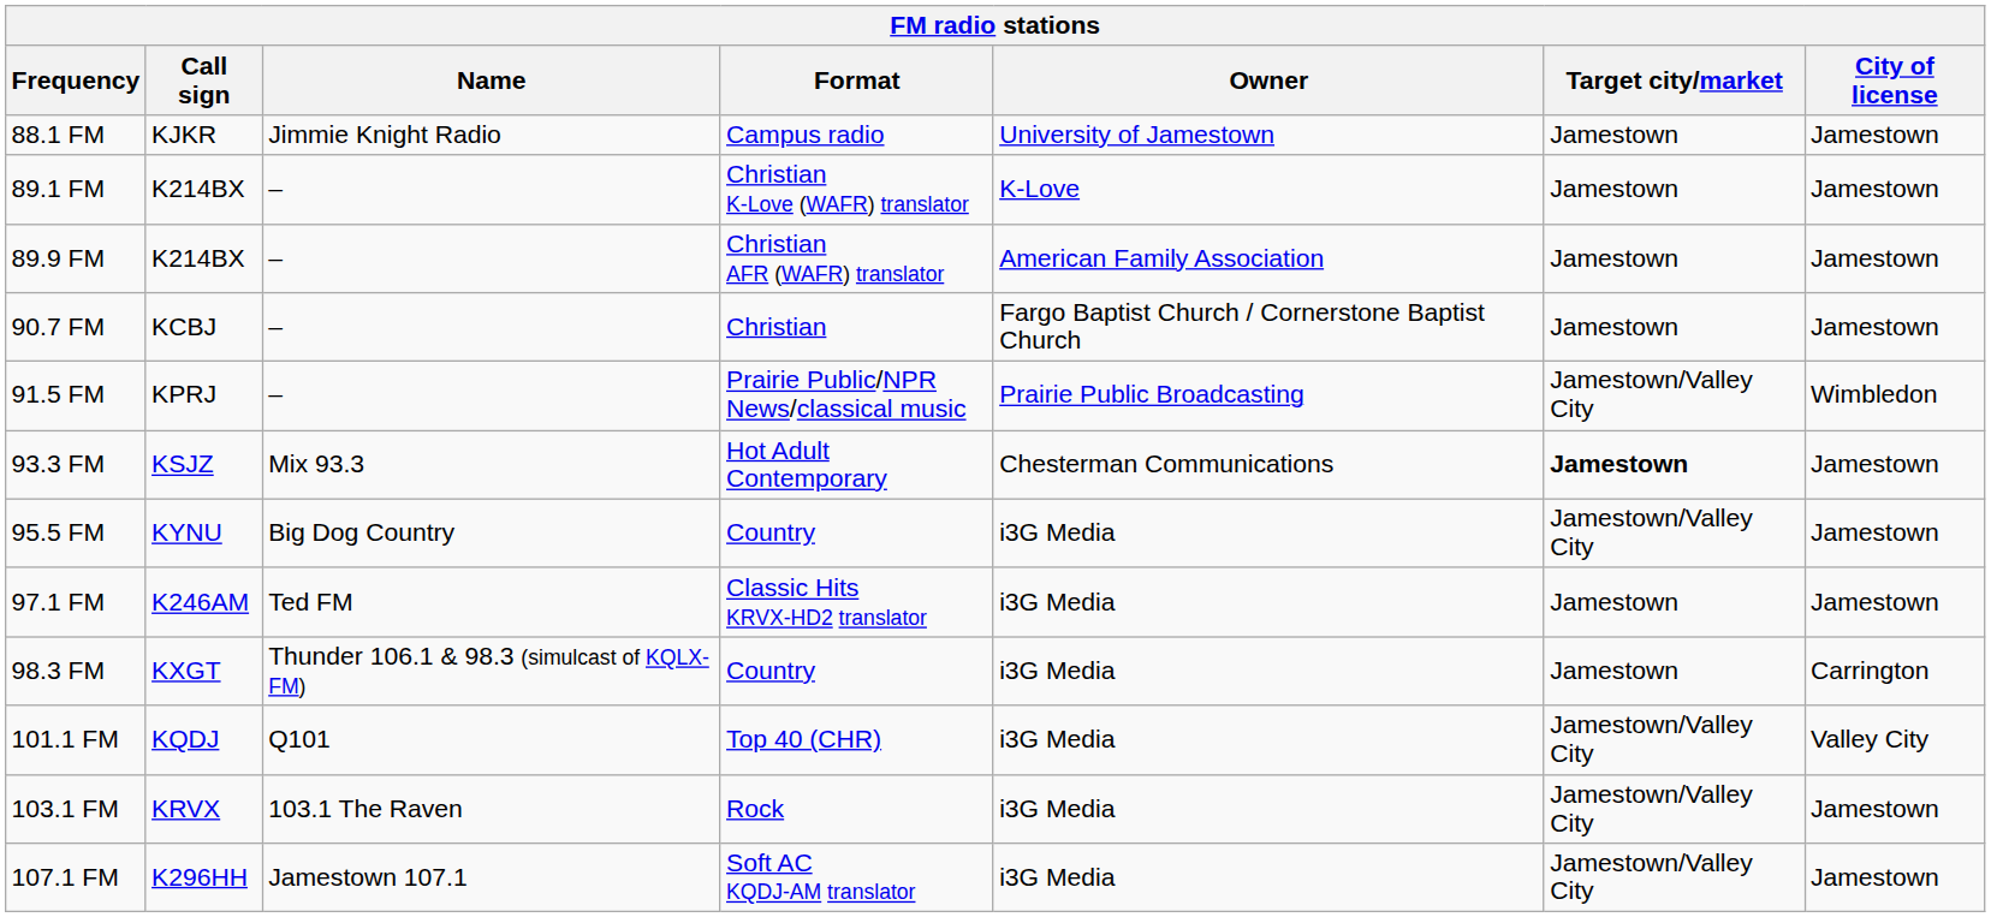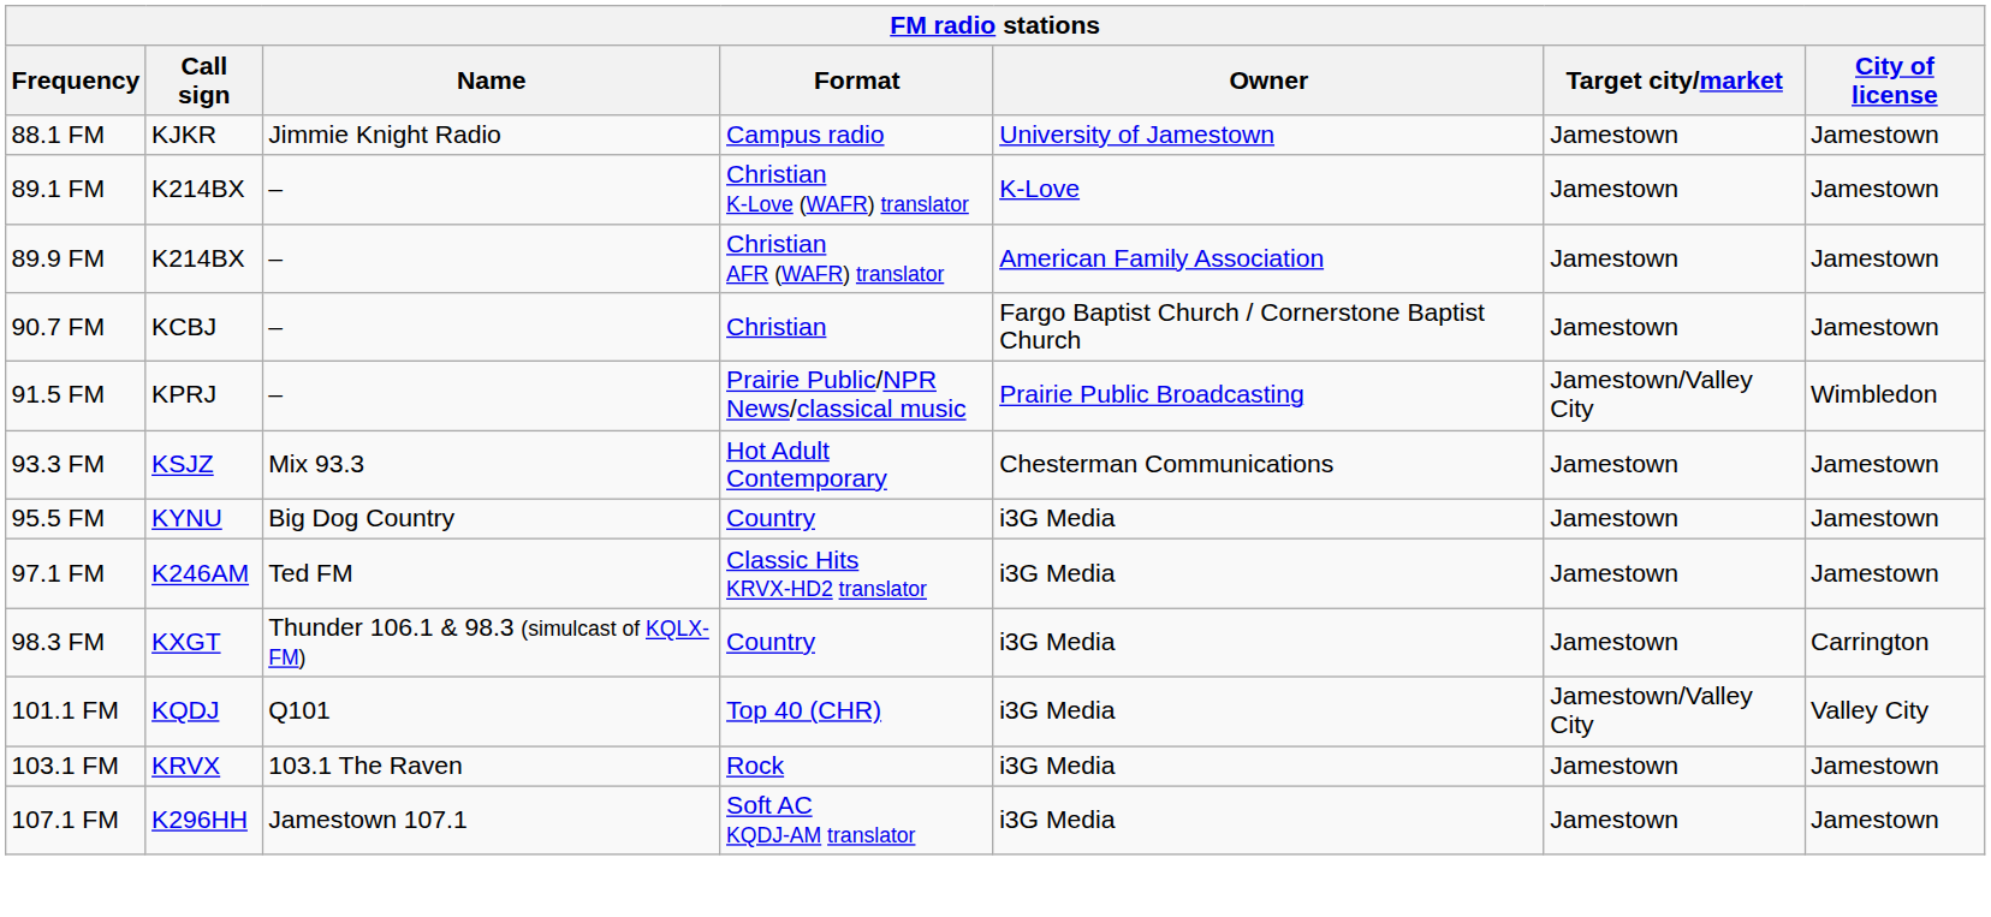 <table class="wikitable">
 <tr>
 <th style="text-align:center;" colspan="7"><strong><a href='#'>FM radio</a> stations</strong></th>
 </tr>
 <tr>
 <th>Frequency</th>
 <th>Call sign</th>
 <th>Name</th>
 <th>Format</th>
 <th>Owner</th>
 <th>Target city/<a href='#'>market</a></th>
 <th><a href='#'>City of license</a></th>
 </tr>
 <tr>
 <td>88.1 FM</td>
 <td>KJKR</td>
 <td>Jimmie Knight Radio</td>
 <td><a href='#'>Campus radio</a></td>
 <td><a href='#'>University of Jamestown</a></td>
 <td>Jamestown</td>
 <td>Jamestown</td>
 </tr>
 <tr>
 <td>89.1 FM</td>
 <td>K214BX</td>
 <td>–</td>
 <td><a href='#'>Christian</a><br><small><a href='#'>K-Love</a> (<a href='#'>WAFR</a>) <a href='#'>translator</a></small></td>
 <td><a href='#'>K-Love</a></td>
 <td>Jamestown</td>
 <td>Jamestown</td>
 </tr>
 <tr>
 <td>89.9 FM</td>
 <td>K214BX</td>
 <td>–</td>
 <td><a href='#'>Christian</a><br><small><a href='#'>AFR</a> (<a href='#'>WAFR</a>) <a href='#'>translator</a></small></td>
 <td><a href='#'>American Family Association</a></td>
 <td>Jamestown</td>
 <td>Jamestown</td>
 </tr>
 <tr>
 <td>90.7 FM</td>
 <td>KCBJ</td>
 <td>–</td>
 <td><a href='#'>Christian</a></td>
 <td>Fargo Baptist Church / Cornerstone Baptist Church</td>
 <td>Jamestown</td>
 <td>Jamestown</td>
 </tr>
 <tr>
 <td>91.5 FM</td>
 <td>KPRJ</td>
 <td>–</td>
 <td><a href='#'>Prairie Public</a>/<a href='#'>NPR</a><br><a href='#'>News</a>/<a href='#'>classical music</a></td>
 <td><a href='#'>Prairie Public Broadcasting</a></td>
 <td>Jamestown/Valley City</td>
 <td>Wimbledon</td>
 </tr>
 <tr>
 <td>93.3 FM</td>
 <td><a href='#'>KSJZ</a></td>
 <td>Mix 93.3</td>
 <td><a href='#'>Hot Adult Contemporary</a></td>
 <td>Chesterman Communications</td>
-<td><strong>Jamestown</strong></td>
+<td>Jamestown</td>
 <td>Jamestown</td>
 </tr>
 <tr>
 <td>95.5 FM</td>
 <td><a href='#'>KYNU</a></td>
 <td>Big Dog Country</td>
 <td><a href='#'>Country</a></td>
 <td>i3G Media</td>
-<td>Jamestown/Valley City</td>
+<td>Jamestown</td>
 <td>Jamestown</td>
 </tr>
 <tr>
 <td>97.1 FM</td>
 <td><a href='#'>K246AM</a></td>
 <td>Ted FM</td>
 <td><a href='#'>Classic Hits</a><br><small><a href='#'>KRVX-HD2</a> <a href='#'>translator</a></small></td>
 <td>i3G Media</td>
 <td>Jamestown</td>
 <td>Jamestown</td>
 </tr>
 <tr>
 <td>98.3 FM</td>
 <td><a href='#'>KXGT</a></td>
 <td>Thunder 106.1 & 98.3 <small>(simulcast of <a href='#'>KQLX-FM</a>)</small></td>
 <td><a href='#'>Country</a></td>
 <td>i3G Media</td>
 <td>Jamestown</td>
 <td>Carrington</td>
 </tr>
 <tr>
 <td>101.1 FM</td>
 <td><a href='#'>KQDJ</a></td>
 <td>Q101</td>
 <td><a href='#'>Top 40 (CHR)</a></td>
 <td>i3G Media</td>
 <td>Jamestown/Valley City</td>
 <td>Valley City</td>
 </tr>
 <tr>
 <td>103.1 FM</td>
 <td><a href='#'>KRVX</a></td>
 <td>103.1 The Raven</td>
 <td><a href='#'>Rock</a></td>
 <td>i3G Media</td>
-<td>Jamestown/Valley City</td>
+<td>Jamestown</td>
 <td>Jamestown</td>
 </tr>
 <tr>
 <td>107.1 FM</td>
 <td><a href='#'>K296HH</a></td>
 <td>Jamestown 107.1</td>
 <td><a href='#'>Soft AC</a><br><small><a href='#'>KQDJ-AM</a> <a href='#'>translator</a></small></td>
 <td>i3G Media</td>
-<td>Jamestown/Valley City</td>
+<td>Jamestown</td>
 <td>Jamestown</td>
 </tr>
 </table>
